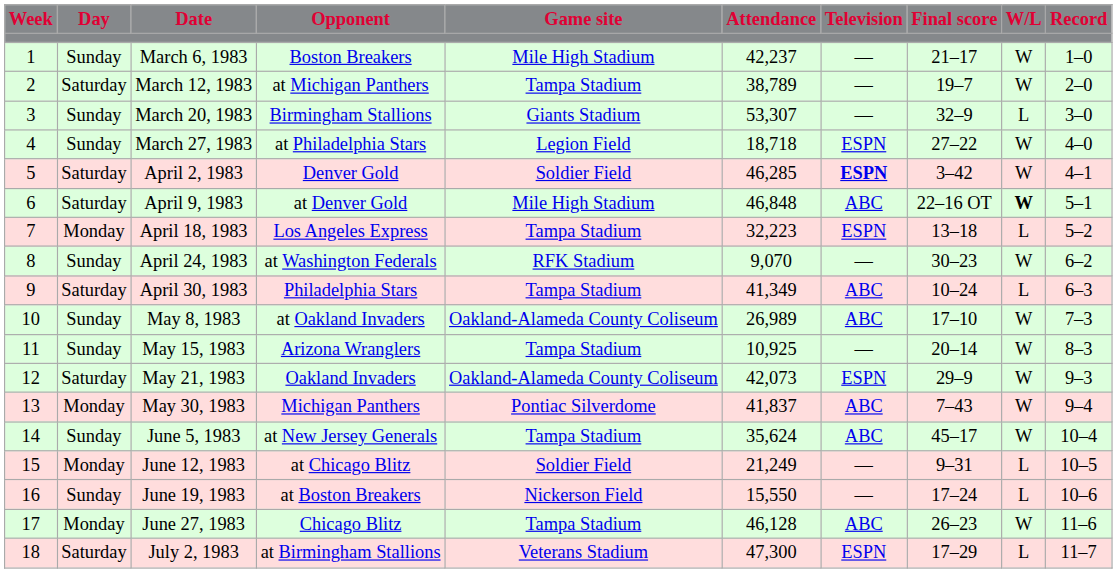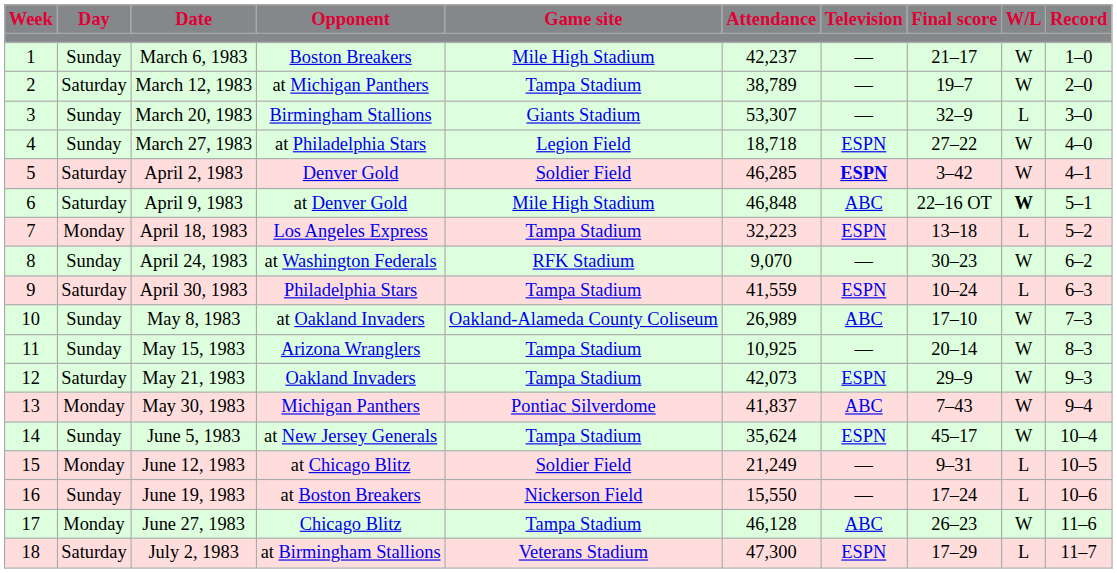 <table class="wikitable">
 <tr>
 <th style="background:#85888B; color:#E00034;">Week</th>
 <th style="background:#85888B; color:#E00034;">Day</th>
 <th style="background:#85888B; color:#E00034;">Date</th>
 <th style="background:#85888B; color:#E00034;">Opponent</th>
 <th style="background:#85888B; color:#E00034;">Game site</th>
 <th style="background:#85888B; color:#E00034;">Attendance</th>
 <th style="background:#85888B; color:#E00034;">Television</th>
 <th style="background:#85888B; color:#E00034;">Final score</th>
 <th style="background:#85888B; color:#E00034;">W/L</th>
 <th style="background:#85888B; color:#E00034;">Record</th>
 </tr>
 <tr style="text-align:center;">
 <td style="background:#85888B; color:#E00034;" colspan=10></td>
 </tr>
 <tr style="text-align:center; background:#dfd;">
 <td>1</td>
 <td>Sunday</td>
 <td>March 6, 1983</td>
 <td><a href='#'>Boston Breakers</a></td>
 <td><a href='#'>Mile High Stadium</a></td>
 <td>42,237</td>
 <td>—</td>
 <td>21–17</td>
 <td>W</td>
 <td>1–0</td>
 </tr>
 <tr style="text-align:center; background:#dfd;">
 <td>2</td>
 <td>Saturday</td>
 <td>March 12, 1983</td>
 <td>at <a href='#'>Michigan Panthers</a></td>
 <td><a href='#'>Tampa Stadium</a></td>
 <td>38,789</td>
 <td>—</td>
 <td>19–7</td>
 <td>W</td>
 <td>2–0</td>
 </tr>
 <tr style="text-align:center; background:#dfd;">
 <td>3</td>
 <td>Sunday</td>
 <td>March 20, 1983</td>
 <td><a href='#'>Birmingham Stallions</a></td>
 <td><a href='#'>Giants Stadium</a></td>
 <td>53,307</td>
 <td>—</td>
 <td>32–9</td>
 <td>L</td>
 <td>3–0</td>
 </tr>
 <tr style="text-align:center; background:#dfd;">
 <td>4</td>
 <td>Sunday</td>
 <td>March 27, 1983</td>
 <td>at <a href='#'>Philadelphia Stars</a></td>
 <td><a href='#'>Legion Field</a></td>
 <td>18,718</td>
 <td><a href='#'>ESPN</a></td>
 <td>27–22</td>
 <td>W</td>
 <td>4–0</td>
 </tr>
 <tr style="text-align:center; background:#fdd;">
 <td>5</td>
 <td>Saturday</td>
 <td>April 2, 1983</td>
 <td><a href='#'>Denver Gold</a></td>
 <td><a href='#'>Soldier Field</a></td>
 <td>46,285</td>
 <td><strong><a href='#'>ESPN</a></strong></td>
 <td>3–42</td>
 <td>W</td>
 <td>4–1</td>
 </tr>
 <tr style="text-align:center; background:#dfd;">
 <td>6</td>
 <td>Saturday</td>
 <td>April 9, 1983</td>
 <td>at <a href='#'>Denver Gold</a></td>
 <td><a href='#'>Mile High Stadium</a></td>
 <td>46,848</td>
 <td><a href='#'>ABC</a></td>
 <td>22–16 OT</td>
 <td><strong>W</strong></td>
 <td>5–1</td>
 </tr>
 <tr style="text-align:center; background:#fdd;">
 <td>7</td>
 <td>Monday</td>
 <td>April 18, 1983</td>
 <td><a href='#'>Los Angeles Express</a></td>
 <td><a href='#'>Tampa Stadium</a></td>
 <td>32,223</td>
 <td><a href='#'>ESPN</a></td>
 <td>13–18</td>
 <td>L</td>
 <td>5–2</td>
 </tr>
 <tr style="text-align:center; background:#dfd;">
 <td>8</td>
 <td>Sunday</td>
 <td>April 24, 1983</td>
 <td>at <a href='#'>Washington Federals</a></td>
 <td><a href='#'>RFK Stadium</a></td>
 <td>9,070</td>
 <td>—</td>
 <td>30–23</td>
 <td>W</td>
 <td>6–2</td>
 </tr>
 <tr style="text-align:center; background:#fdd;">
 <td>9</td>
 <td>Saturday</td>
 <td>April 30, 1983</td>
 <td><a href='#'>Philadelphia Stars</a></td>
 <td><a href='#'>Tampa Stadium</a></td>
-<td>41,349</td>
-<td><a href='#'>ABC</a></td>
+<td>41,559</td>
+<td><a href='#'>ESPN</a></td>
 <td>10–24</td>
 <td>L</td>
 <td>6–3</td>
 </tr>
 <tr style="text-align:center; background:#dfd;">
 <td>10</td>
 <td>Sunday</td>
 <td>May 8, 1983</td>
 <td>at <a href='#'>Oakland Invaders</a></td>
 <td><a href='#'>Oakland-Alameda County Coliseum</a></td>
 <td>26,989</td>
 <td><a href='#'>ABC</a></td>
 <td>17–10</td>
 <td>W</td>
 <td>7–3</td>
 </tr>
 <tr style="text-align:center; background:#dfd;">
 <td>11</td>
 <td>Sunday</td>
 <td>May 15, 1983</td>
 <td><a href='#'>Arizona Wranglers</a></td>
 <td><a href='#'>Tampa Stadium</a></td>
 <td>10,925</td>
 <td>—</td>
 <td>20–14</td>
 <td>W</td>
 <td>8–3</td>
 </tr>
 <tr style="text-align:center; background:#dfd;">
 <td>12</td>
 <td>Saturday</td>
 <td>May 21, 1983</td>
 <td><a href='#'>Oakland Invaders</a></td>
-<td><a href='#'>Oakland-Alameda County Coliseum</a></td>
+<td><a href='#'>Tampa Stadium</a></td>
 <td>42,073</td>
 <td><a href='#'>ESPN</a></td>
 <td>29–9</td>
 <td>W</td>
 <td>9–3</td>
 </tr>
 <tr style="text-align:center; background:#fdd;">
 <td>13</td>
 <td>Monday</td>
 <td>May 30, 1983</td>
 <td><a href='#'>Michigan Panthers</a></td>
 <td><a href='#'>Pontiac Silverdome</a></td>
 <td>41,837</td>
 <td><a href='#'>ABC</a></td>
 <td>7–43</td>
 <td>W</td>
 <td>9–4</td>
 </tr>
 <tr style="text-align:center; background:#dfd;">
 <td>14</td>
 <td>Sunday</td>
 <td>June 5, 1983</td>
 <td>at <a href='#'>New Jersey Generals</a></td>
 <td><a href='#'>Tampa Stadium</a></td>
 <td>35,624</td>
-<td><a href='#'>ABC</a></td>
+<td><a href='#'>ESPN</a></td>
 <td>45–17</td>
 <td>W</td>
 <td>10–4</td>
 </tr>
 <tr style="text-align:center; background:#fdd;">
 <td>15</td>
 <td>Monday</td>
 <td>June 12, 1983</td>
 <td>at <a href='#'>Chicago Blitz</a></td>
 <td><a href='#'>Soldier Field</a></td>
 <td>21,249</td>
 <td>—</td>
 <td>9–31</td>
 <td>L</td>
 <td>10–5</td>
 </tr>
 <tr style="text-align:center; background:#fdd;">
 <td>16</td>
 <td>Sunday</td>
 <td>June 19, 1983</td>
 <td>at <a href='#'>Boston Breakers</a></td>
 <td><a href='#'>Nickerson Field</a></td>
 <td>15,550</td>
 <td>—</td>
 <td>17–24</td>
 <td>L</td>
 <td>10–6</td>
 </tr>
 <tr style="text-align:center; background:#dfd;">
 <td>17</td>
 <td>Monday</td>
 <td>June 27, 1983</td>
 <td><a href='#'>Chicago Blitz</a></td>
 <td><a href='#'>Tampa Stadium</a></td>
 <td>46,128</td>
 <td><a href='#'>ABC</a></td>
 <td>26–23</td>
 <td>W</td>
 <td>11–6</td>
 </tr>
 <tr style="text-align:center; background:#fdd;">
 <td>18</td>
 <td>Saturday</td>
 <td>July 2, 1983</td>
 <td>at <a href='#'>Birmingham Stallions</a></td>
 <td><a href='#'>Veterans Stadium</a></td>
 <td>47,300</td>
 <td><a href='#'>ESPN</a></td>
 <td>17–29</td>
 <td>L</td>
 <td>11–7</td>
 </tr>
 </table>
